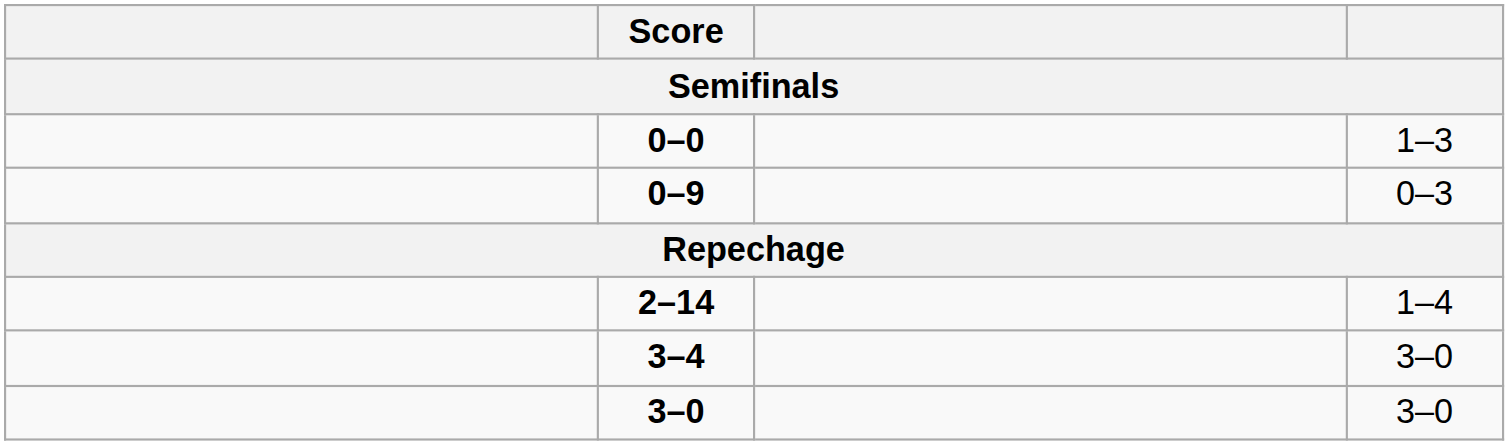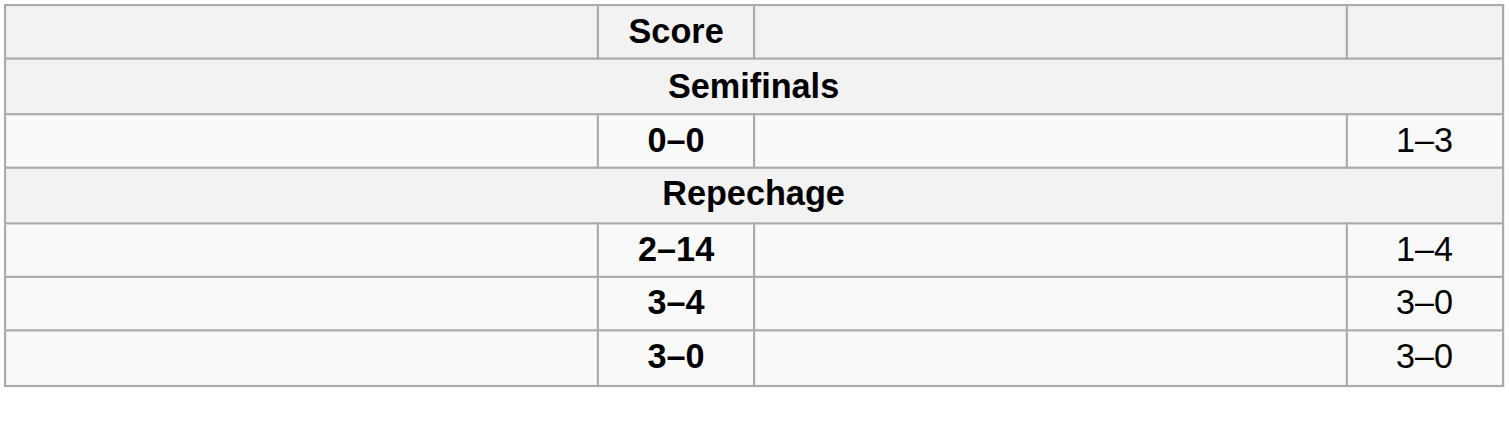 <table class="wikitable" style="text-align: left;">
 <tr>
 <th align="right" width="270"></th>
 <th width="65">Score</th>
 <th align="left" width="270"></th>
 <th width="65"></th>
 </tr>
 <tr>
 <th colspan=4>Semifinals</th>
 </tr>
 <tr>
 <td><strong></strong></td>
 <td align="center"><strong>0–0</strong></td>
 <td></td>
 <td align=center>1–3 <strong></strong></td>
-</tr>
-<tr>
-<td></td>
-<td align="center"><strong>0–9</strong></td>
-<td><strong></strong></td>
-<td align=center>0–3 <strong></strong></td>
 </tr>
 <tr>
 <th colspan=4>Repechage</th>
 </tr>
 <tr>
 <td></td>
 <td align="center"><strong>2–14</strong></td>
 <td><strong></strong></td>
 <td align=center>1–4 <strong></strong></td>
 </tr>
 <tr>
 <td></td>
 <td align="center"><strong>3–4</strong></td>
 <td><strong></strong></td>
 <td align=center>3–0 <strong></strong></td>
 </tr>
 <tr>
 <td><strong></strong></td>
 <td align="center"><strong>3–0</strong></td>
 <td></td>
 <td align=center>3–0 <strong></strong></td>
 </tr>
 </table>
